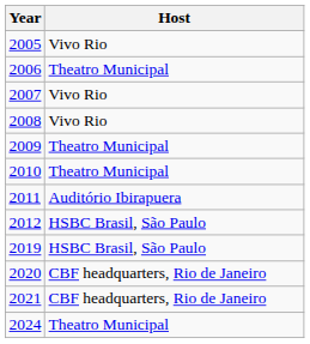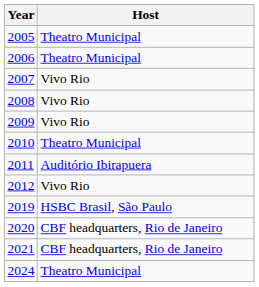 <table class="wikitable plainrowheaders">
 <tr>
 <th scope="col" width=30px>Year</th>
 <th scope="col" width=250px>Host</th>
 </tr>
 <tr>
 <td><a href='#'>2005</a></td>
-<td>Vivo Rio</td>
+<td><a href='#'>Theatro Municipal</a></td>
 </tr>
 <tr>
 <td><a href='#'>2006</a></td>
 <td><a href='#'>Theatro Municipal</a></td>
 </tr>
 <tr>
 <td><a href='#'>2007</a></td>
 <td>Vivo Rio</td>
 </tr>
 <tr>
 <td><a href='#'>2008</a></td>
 <td>Vivo Rio</td>
 </tr>
 <tr>
 <td><a href='#'>2009</a></td>
-<td><a href='#'>Theatro Municipal</a></td>
+<td>Vivo Rio</td>
 </tr>
 <tr>
 <td><a href='#'>2010</a></td>
 <td><a href='#'>Theatro Municipal</a></td>
 </tr>
 <tr>
 <td><a href='#'>2011</a></td>
 <td><a href='#'>Auditório Ibirapuera</a></td>
 </tr>
 <tr>
 <td><a href='#'>2012</a></td>
-<td><a href='#'>HSBC Brasil</a>, <a href='#'>São Paulo</a></td>
+<td>Vivo Rio</td>
 </tr>
 <tr>
 <td><a href='#'>2019</a></td>
 <td><a href='#'>HSBC Brasil</a>, <a href='#'>São Paulo</a></td>
 </tr>
 <tr>
 <td><a href='#'>2020</a></td>
 <td><a href='#'>CBF</a> headquarters, <a href='#'>Rio de Janeiro</a></td>
 </tr>
 <tr>
 <td><a href='#'>2021</a></td>
 <td><a href='#'>CBF</a> headquarters, <a href='#'>Rio de Janeiro</a></td>
 </tr>
 <tr>
 <td><a href='#'>2024</a></td>
 <td><a href='#'>Theatro Municipal</a></td>
 </tr>
 </table>
